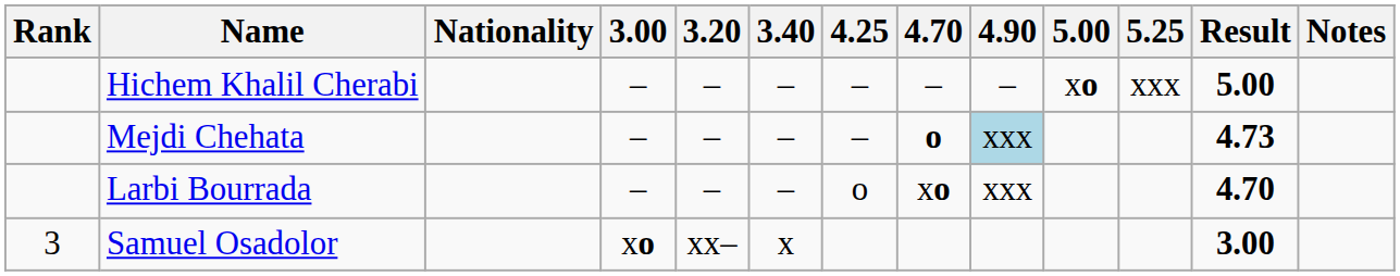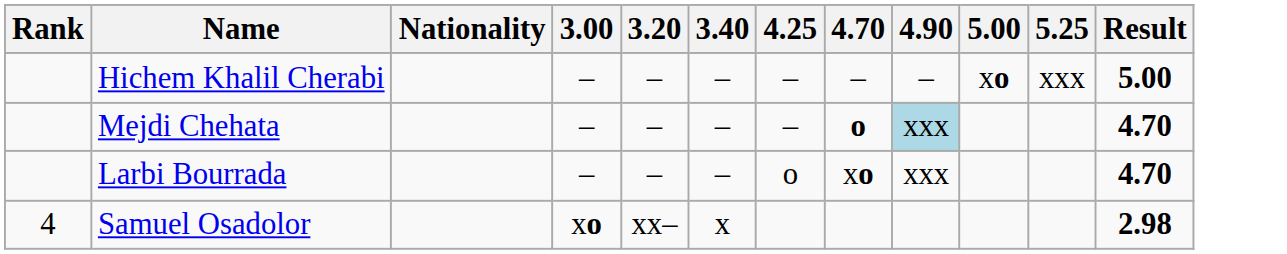 <table class="wikitable sortable" style="text-align:center">
 <tr>
 <th>Rank</th>
 <th>Name</th>
 <th>Nationality</th>
 <th>3.00</th>
 <th>3.20</th>
 <th>3.40</th>
 <th>4.25</th>
 <th>4.70</th>
 <th>4.90</th>
 <th>5.00</th>
 <th>5.25</th>
 <th>Result</th>
-<th>Notes</th>
 </tr>
 <tr>
 <td></td>
 <td align=left><a href='#'>Hichem Khalil Cherabi</a></td>
 <td align=left></td>
 <td>–</td>
 <td>–</td>
 <td>–</td>
 <td>–</td>
 <td>–</td>
 <td>–</td>
 <td>x<strong>o</strong></td>
 <td>xxx</td>
 <td><strong>5.00</strong></td>
-<td></td>
 </tr>
 <tr>
 <td></td>
 <td align=left><a href='#'>Mejdi Chehata</a></td>
 <td align=left></td>
 <td>–</td>
 <td>–</td>
 <td>–</td>
 <td>–</td>
 <td><strong>o</strong></td>
 <td style="background: lightblue;">xxx</td>
 <td></td>
 <td></td>
-<td><strong>4.73</strong></td>
-<td></td>
+<td><strong>4.70</strong></td>
 </tr>
 <tr>
 <td></td>
 <td align=left><a href='#'>Larbi Bourrada</a></td>
 <td align=left></td>
 <td>–</td>
 <td>–</td>
 <td>–</td>
 <td>o</td>
 <td>x<strong>o</strong></td>
 <td>xxx</td>
 <td></td>
 <td></td>
 <td><strong>4.70</strong></td>
-<td></td>
 </tr>
 <tr>
-<td>3</td>
+<td>4</td>
 <td align=left><a href='#'>Samuel Osadolor</a></td>
 <td align=left></td>
 <td>x<strong>o</strong></td>
 <td>xx–</td>
 <td>x</td>
 <td></td>
 <td></td>
 <td></td>
 <td></td>
 <td></td>
-<td><strong>3.00</strong></td>
-<td></td>
+<td><strong>2.98</strong></td>
 </tr>
 </table>
